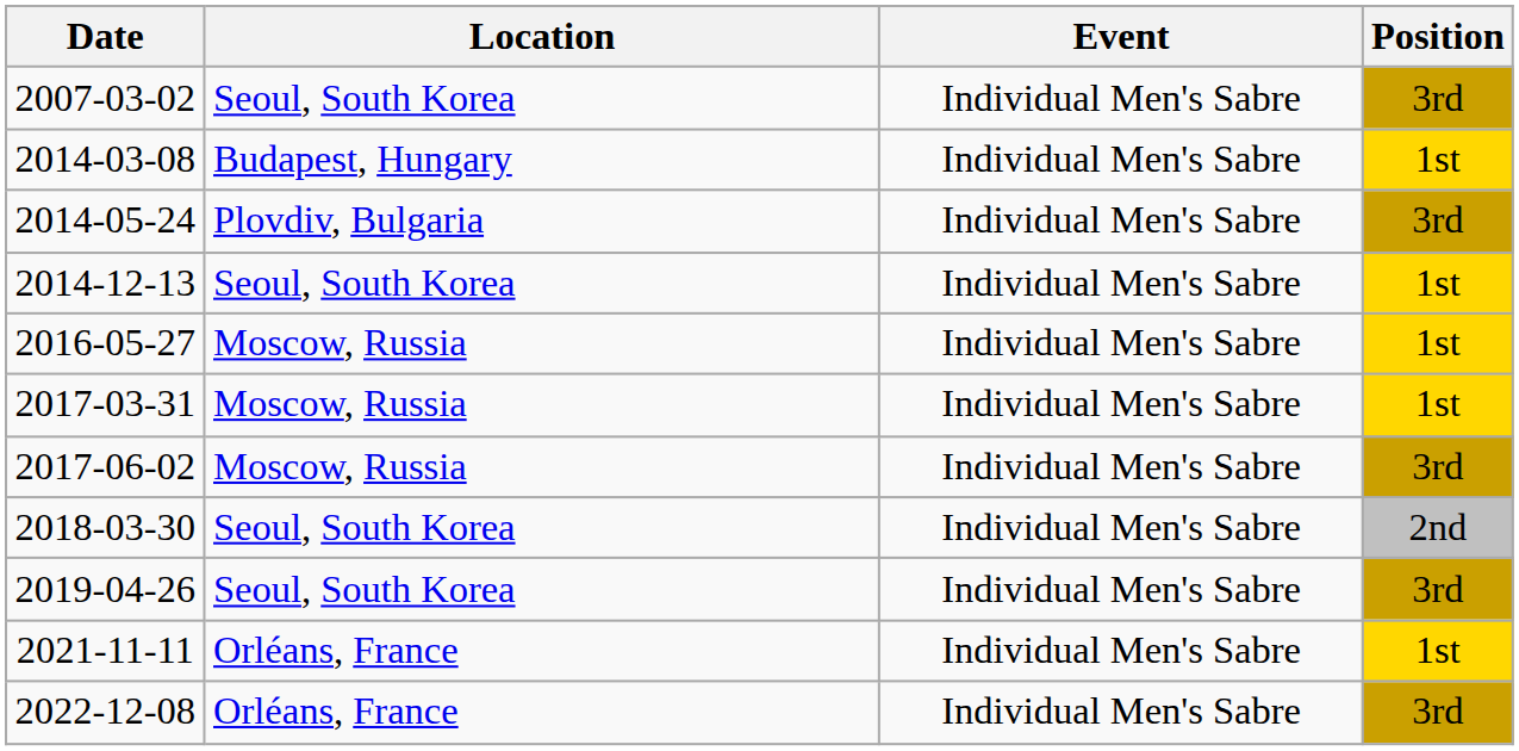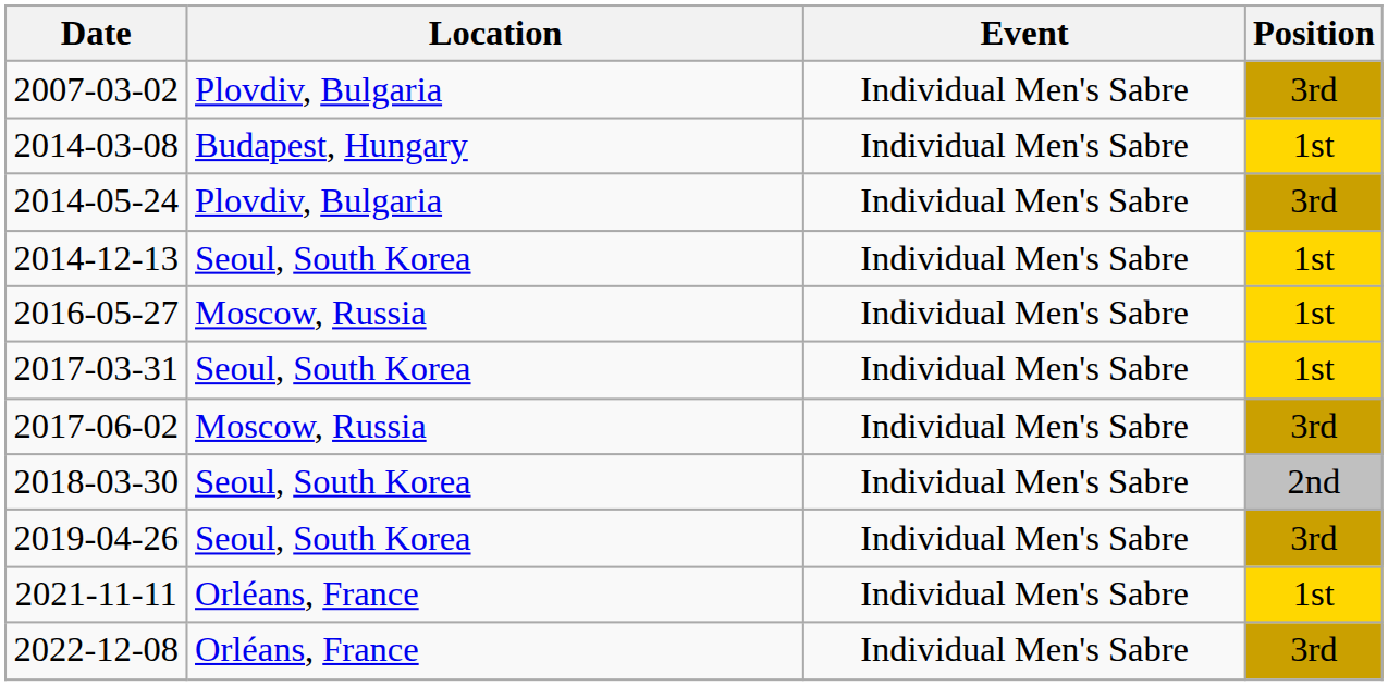 <table class="wikitable" style="text-align:center;">
 <tr>
 <th>Date</th>
 <th style="width:17em">Location</th>
 <th style="width:12em">Event</th>
 <th>Position</th>
 </tr>
 <tr>
 <td>2007-03-02</td>
-<td rowspan="1" align="left"> <a href='#'>Seoul</a>, <a href='#'>South Korea</a></td>
+<td rowspan="1" align="left"> <a href='#'>Plovdiv</a>, <a href='#'>Bulgaria</a></td>
 <td>Individual Men's Sabre</td>
 <td bgcolor="caramel">3rd</td>
 </tr>
 <tr>
 <td>2014-03-08</td>
 <td rowspan="1" align="left"> <a href='#'>Budapest</a>, <a href='#'>Hungary</a></td>
 <td>Individual Men's Sabre</td>
 <td bgcolor="gold">1st</td>
 </tr>
 <tr>
 <td>2014-05-24</td>
 <td rowspan="1" align="left"> <a href='#'>Plovdiv</a>, <a href='#'>Bulgaria</a></td>
 <td>Individual Men's Sabre</td>
 <td bgcolor="caramel">3rd</td>
 </tr>
 <tr>
 <td>2014-12-13</td>
 <td rowspan="1" align="left"> <a href='#'>Seoul</a>, <a href='#'>South Korea</a></td>
 <td>Individual Men's Sabre</td>
 <td bgcolor="gold">1st</td>
 </tr>
 <tr>
 <td>2016-05-27</td>
 <td rowspan="1" align="left"> <a href='#'>Moscow</a>, <a href='#'>Russia</a></td>
 <td>Individual Men's Sabre</td>
 <td bgcolor="gold">1st</td>
 </tr>
 <tr>
 <td>2017-03-31</td>
-<td rowspan="1" align="left"> <a href='#'>Moscow</a>, <a href='#'>Russia</a></td>
+<td rowspan="1" align="left"> <a href='#'>Seoul</a>, <a href='#'>South Korea</a></td>
 <td>Individual Men's Sabre</td>
 <td bgcolor="gold">1st</td>
 </tr>
 <tr>
 <td>2017-06-02</td>
 <td rowspan="1" align="left"> <a href='#'>Moscow</a>, <a href='#'>Russia</a></td>
 <td>Individual Men's Sabre</td>
 <td bgcolor="caramel">3rd</td>
 </tr>
 <tr>
 <td>2018-03-30</td>
 <td rowspan="1" align="left"> <a href='#'>Seoul</a>, <a href='#'>South Korea</a></td>
 <td>Individual Men's Sabre</td>
 <td bgcolor="silver">2nd</td>
 </tr>
 <tr>
 <td rowspan="1">2019-04-26</td>
 <td rowspan="1" align="left"> <a href='#'>Seoul</a>, <a href='#'>South Korea</a></td>
 <td>Individual Men's Sabre</td>
 <td bgcolor="caramel">3rd</td>
 </tr>
 <tr>
 <td>2021-11-11</td>
 <td rowspan="1" align="left"> <a href='#'>Orléans</a>, <a href='#'>France</a></td>
 <td>Individual Men's Sabre</td>
 <td bgcolor="gold">1st</td>
 </tr>
 <tr>
 <td>2022-12-08</td>
 <td rowspan="1" align="left"> <a href='#'>Orléans</a>, <a href='#'>France</a></td>
 <td>Individual Men's Sabre</td>
 <td bgcolor="caramel">3rd</td>
 </tr>
 </table>
